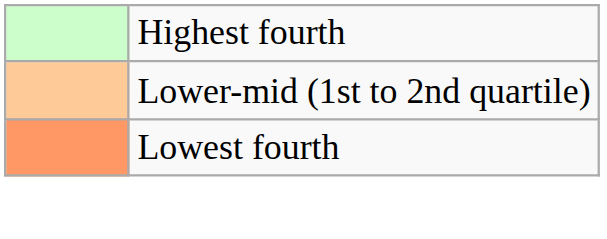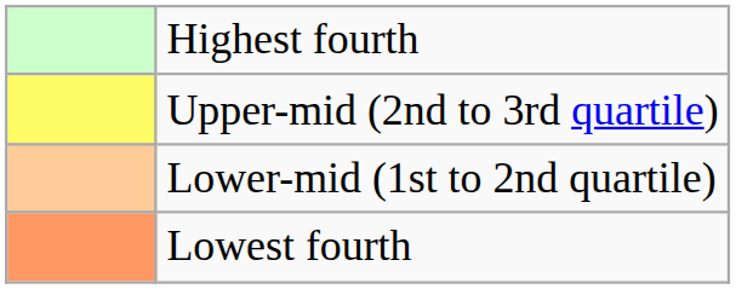 <table class="wikitable" border="solid 1px #AAAAAA">
 <tr>
 <td style="background:#CBFECB; width:3em;"></td>
 <td>Highest fourth</td>
+</tr>
+<tr>
+<td style="background:#FEFD65; width:3em;"></td>
+<td>Upper-mid (2nd to 3rd <a href='#'>quartile</a>)</td>
 </tr>
 <tr>
 <td style="background:#FECB98; width:3em;"></td>
 <td>Lower-mid (1st to 2nd quartile)</td>
 </tr>
 <tr>
 <td style="background:#FF9865; width:3em;"></td>
 <td>Lowest fourth</td>
 </tr>
 </table>
